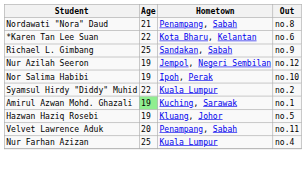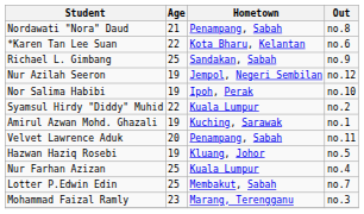 <table class="wikitable">
 <tr>
 <th>Student</th>
 <th>Age</th>
 <th>Hometown</th>
 <th>Out</th>
 </tr>
 <tr>
 <td>Nordawati "Nora" Daud</td>
 <td>21</td>
 <td><a href='#'>Penampang</a>, <a href='#'>Sabah</a></td>
 <td>no.8</td>
 </tr>
 <tr>
 <td>*Karen Tan Lee Suan</td>
 <td>22</td>
 <td><a href='#'>Kota Bharu</a>, <a href='#'>Kelantan</a></td>
 <td>no.6</td>
 </tr>
 <tr>
 <td>Richael L. Gimbang</td>
 <td>25</td>
 <td><a href='#'>Sandakan</a>, <a href='#'>Sabah</a></td>
 <td>no.9</td>
 </tr>
 <tr>
 <td>Nur Azilah Seeron</td>
 <td>19</td>
 <td><a href='#'>Jempol</a>, <a href='#'>Negeri Sembilan</a></td>
 <td>no.12</td>
 </tr>
 <tr>
 <td>Nor Salima Habibi</td>
 <td>19</td>
 <td><a href='#'>Ipoh</a>, <a href='#'>Perak</a></td>
 <td>no.10</td>
 </tr>
 <tr>
 <td>Syamsul Hirdy "Diddy" Muhid</td>
 <td>22</td>
 <td><a href='#'>Kuala Lumpur</a></td>
 <td>no.2</td>
 </tr>
 <tr>
 <td>Amirul Azwan Mohd. Ghazali</td>
-<td style="background: lightgreen;">19</td>
+<td>19</td>
 <td><a href='#'>Kuching</a>, <a href='#'>Sarawak</a></td>
 <td>no.1</td>
+</tr>
+<tr>
+<td>Velvet Lawrence Aduk</td>
+<td>20</td>
+<td><a href='#'>Penampang</a>, <a href='#'>Sabah</a></td>
+<td>no.11</td>
 </tr>
 <tr>
 <td>Hazwan Haziq Rosebi</td>
 <td>19</td>
 <td><a href='#'>Kluang</a>, <a href='#'>Johor</a></td>
 <td>no.5</td>
 </tr>
 <tr>
-<td>Velvet Lawrence Aduk</td>
-<td>20</td>
-<td><a href='#'>Penampang</a>, <a href='#'>Sabah</a></td>
-<td>no.11</td>
-</tr>
-<tr>
 <td>Nur Farhan Azizan</td>
 <td>25</td>
 <td><a href='#'>Kuala Lumpur</a></td>
 <td>no.4</td>
 </tr>
 <tr>
+<td>Lotter P.Edwin Edin</td>
+<td>25</td>
+<td><a href='#'>Membakut</a>, <a href='#'>Sabah</a></td>
+<td>no.7</td>
+</tr>
+<tr>
+<td>Mohammad Faizal Ramly</td>
+<td>23</td>
+<td><a href='#'>Marang, Terengganu</a></td>
+<td>no.3</td>
+</tr>
+<tr>
 </tr>
 </table>
